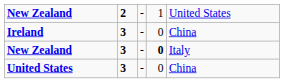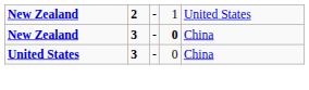 <table class="wikitable">
 <tr>
 <td width=150> <strong><a href='#'>New Zealand</a></strong></td>
 <td width=20 align="left"><strong>2</strong></td>
 <td>-</td>
 <td width=20 align="right">1</td>
 <td width=150> <a href='#'>United States</a></td>
 </tr>
 <tr>
-<td> <strong><a href='#'>Ireland</a></strong></td>
-<td align="left"><strong>3</strong></td>
-<td>-</td>
-<td align="right">0</td>
-<td> <a href='#'>China</a></td>
-</tr>
-<tr>
 <td> <strong><a href='#'>New Zealand</a></strong></td>
 <td align="left"><strong>3</strong></td>
 <td>-</td>
 <td align="right"><strong>0</strong></td>
-<td> <a href='#'>Italy</a></td>
+<td> <a href='#'>China</a></td>
 </tr>
 <tr>
 <td> <strong><a href='#'>United States</a></strong></td>
 <td align="left"><strong>3</strong></td>
 <td>-</td>
 <td align="right">0</td>
 <td> <a href='#'>China</a></td>
 </tr>
 </table>
